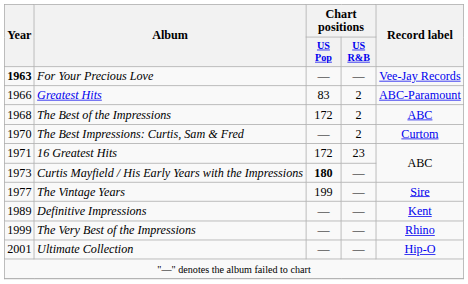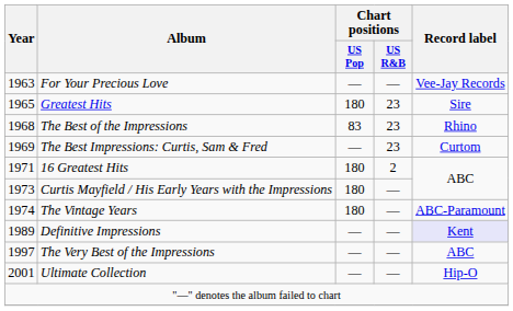 <table class="wikitable" style="text-align:center;">
 <tr>
 <th rowspan="2">Year</th>
 <th rowspan="2">Album</th>
 <th colspan="2">Chart positions</th>
 <th rowspan="2">Record label</th>
 </tr>
 <tr style="font-size:smaller;">
 <th width="40"><a href='#'>US Pop</a><br></th>
 <th width="40"><a href='#'>US R&B</a><br></th>
 </tr>
 <tr>
-<td rowspan="1"><strong>1963</strong></td>
+<td rowspan="1">1963</td>
 <td align="left"><em>For Your Precious Love</em></td>
 <td>—</td>
 <td>—</td>
 <td rowspan="1"><a href='#'>Vee-Jay Records</a></td>
 </tr>
 <tr>
-<td rowspan="1">1966</td>
+<td rowspan="1">1965</td>
 <td align="left"><em><a href='#'>Greatest Hits</a></em></td>
-<td>83</td>
-<td>2</td>
-<td rowspan="1"><a href='#'>ABC-Paramount</a></td>
+<td>180</td>
+<td>23</td>
+<td rowspan="1"><a href='#'>Sire</a></td>
 </tr>
 <tr>
 <td rowspan="1">1968</td>
 <td align="left"><em>The Best of the Impressions</em></td>
-<td>172</td>
-<td>2</td>
-<td rowspan="1"><a href='#'>ABC</a></td>
+<td>83</td>
+<td>23</td>
+<td rowspan="1"><a href='#'>Rhino</a></td>
 </tr>
 <tr>
-<td rowspan="1">1970</td>
+<td rowspan="1">1969</td>
 <td align="left"><em>The Best Impressions: Curtis, Sam & Fred</em></td>
 <td>—</td>
-<td>2</td>
+<td>23</td>
 <td rowspan="1"><a href='#'>Curtom</a></td>
 </tr>
 <tr>
 <td rowspan="1">1971</td>
 <td align="left"><em>16 Greatest Hits</em></td>
-<td>172</td>
-<td>23</td>
+<td>180</td>
+<td>2</td>
 <td rowspan="2">ABC</td>
 </tr>
 <tr>
 <td rowspan="1">1973</td>
 <td align="left"><em>Curtis Mayfield / His Early Years with the Impressions</em></td>
-<td><strong>180</strong></td>
+<td>180</td>
 <td>—</td>
 </tr>
 <tr>
-<td rowspan="1">1977</td>
+<td rowspan="1">1974</td>
 <td align="left"><em>The Vintage Years</em></td>
-<td>199</td>
+<td>180</td>
 <td>—</td>
-<td rowspan="1"><a href='#'>Sire</a></td>
+<td rowspan="1"><a href='#'>ABC-Paramount</a></td>
 </tr>
 <tr>
 <td rowspan="1">1989</td>
 <td align="left"><em>Definitive Impressions</em></td>
 <td>—</td>
 <td>—</td>
-<td rowspan="1"><a href='#'>Kent</a></td>
+<td rowspan="1" style="background: lavender;"><a href='#'>Kent</a></td>
 </tr>
 <tr>
-<td rowspan="1">1999</td>
+<td rowspan="1">1997</td>
 <td align="left"><em>The Very Best of the Impressions</em></td>
 <td>—</td>
 <td>—</td>
-<td rowspan="1"><a href='#'>Rhino</a></td>
+<td rowspan="1"><a href='#'>ABC</a></td>
 </tr>
 <tr>
 <td rowspan="1">2001</td>
 <td align="left"><em>Ultimate Collection</em></td>
 <td>—</td>
 <td>—</td>
 <td rowspan="1"><a href='#'>Hip-O</a></td>
 </tr>
 <tr>
 <td align="center" colspan="7"><small>"—" denotes the album failed to chart</small></td>
 </tr>
 <tr>
 </tr>
 </table>
